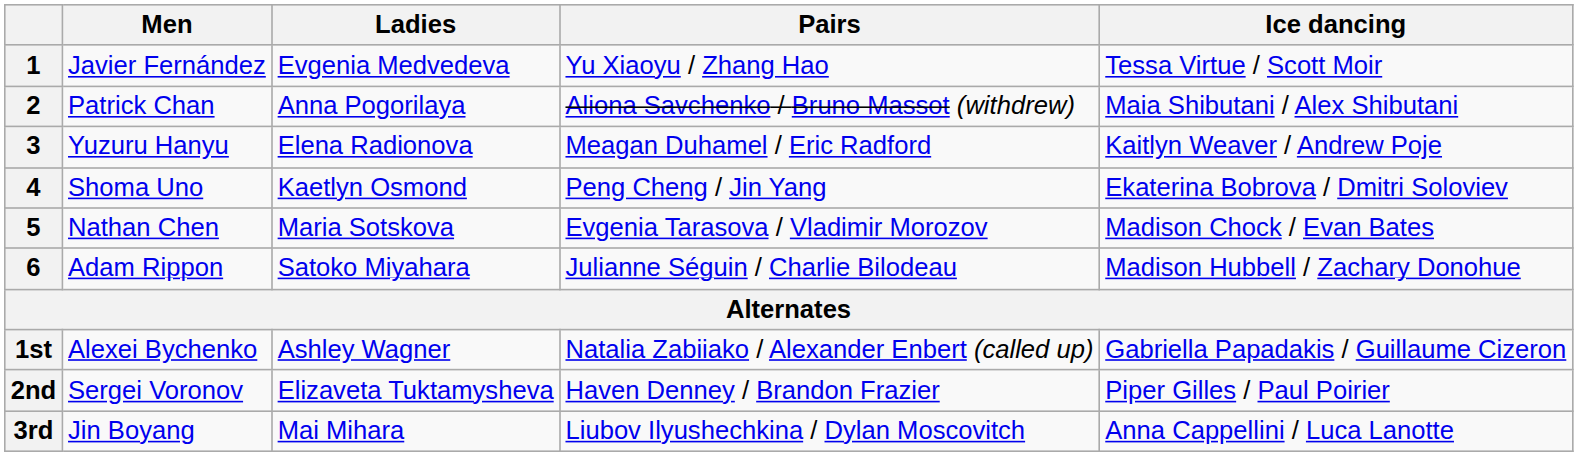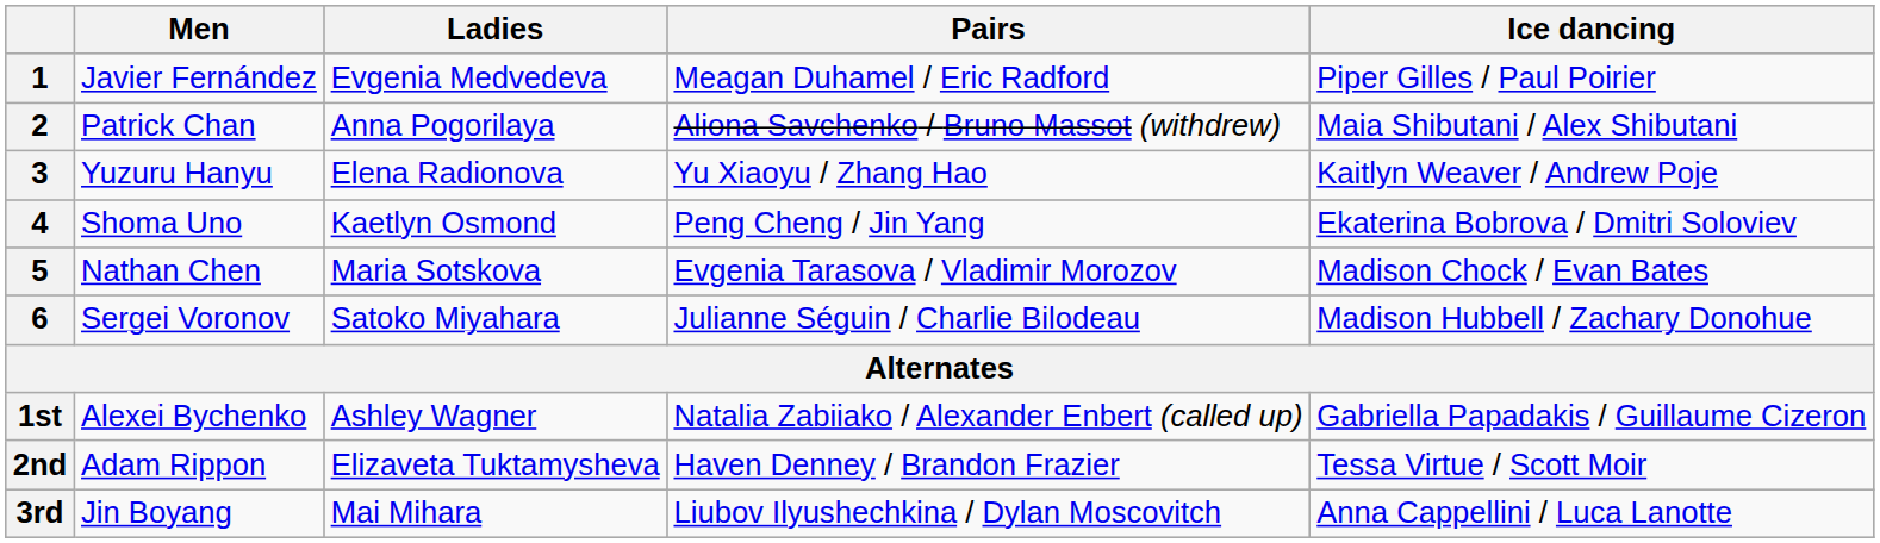 <table class="wikitable">
 <tr>
 <th></th>
 <th>Men</th>
 <th>Ladies</th>
 <th>Pairs</th>
 <th>Ice dancing</th>
 </tr>
 <tr>
 <th>1</th>
 <td> <a href='#'>Javier Fernández</a></td>
 <td> <a href='#'>Evgenia Medvedeva</a></td>
-<td> <a href='#'>Yu Xiaoyu</a> / <a href='#'>Zhang Hao</a></td>
-<td> <a href='#'>Tessa Virtue</a> / <a href='#'>Scott Moir</a></td>
+<td> <a href='#'>Meagan Duhamel</a> / <a href='#'>Eric Radford</a></td>
+<td> <a href='#'>Piper Gilles</a> / <a href='#'>Paul Poirier</a></td>
 </tr>
 <tr>
 <th>2</th>
 <td> <a href='#'>Patrick Chan</a></td>
 <td> <a href='#'>Anna Pogorilaya</a></td>
 <td> <s><a href='#'>Aliona Savchenko</a> / <a href='#'>Bruno Massot</a></s> <em>(withdrew)</em></td>
 <td> <a href='#'>Maia Shibutani</a> / <a href='#'>Alex Shibutani</a></td>
 </tr>
 <tr>
 <th>3</th>
 <td> <a href='#'>Yuzuru Hanyu</a></td>
 <td> <a href='#'>Elena Radionova</a></td>
-<td> <a href='#'>Meagan Duhamel</a> / <a href='#'>Eric Radford</a></td>
+<td> <a href='#'>Yu Xiaoyu</a> / <a href='#'>Zhang Hao</a></td>
 <td> <a href='#'>Kaitlyn Weaver</a> / <a href='#'>Andrew Poje</a></td>
 </tr>
 <tr>
 <th>4</th>
 <td> <a href='#'>Shoma Uno</a></td>
 <td> <a href='#'>Kaetlyn Osmond</a></td>
 <td> <a href='#'>Peng Cheng</a>  / <a href='#'>Jin Yang</a></td>
 <td> <a href='#'>Ekaterina Bobrova</a> / <a href='#'>Dmitri Soloviev</a></td>
 </tr>
 <tr>
 <th>5</th>
 <td> <a href='#'>Nathan Chen</a></td>
 <td> <a href='#'>Maria Sotskova</a></td>
 <td> <a href='#'>Evgenia Tarasova</a> / <a href='#'>Vladimir Morozov</a></td>
 <td> <a href='#'>Madison Chock</a> / <a href='#'>Evan Bates</a></td>
 </tr>
 <tr>
 <th>6</th>
-<td> <a href='#'>Adam Rippon</a></td>
+<td> <a href='#'>Sergei Voronov</a></td>
 <td> <a href='#'>Satoko Miyahara</a></td>
 <td> <a href='#'>Julianne Séguin</a> / <a href='#'>Charlie Bilodeau</a></td>
 <td> <a href='#'>Madison Hubbell</a> / <a href='#'>Zachary Donohue</a></td>
 </tr>
 <tr>
 <th colspan=5 align=center>Alternates</th>
 </tr>
 <tr>
 <th>1st</th>
 <td> <a href='#'>Alexei Bychenko</a></td>
 <td> <a href='#'>Ashley Wagner</a></td>
 <td> <a href='#'>Natalia Zabiiako</a> / <a href='#'>Alexander Enbert</a> <em>(called up)</em></td>
 <td> <a href='#'>Gabriella Papadakis</a> / <a href='#'>Guillaume Cizeron</a></td>
 </tr>
 <tr>
 <th>2nd</th>
-<td> <a href='#'>Sergei Voronov</a></td>
+<td> <a href='#'>Adam Rippon</a></td>
 <td> <a href='#'>Elizaveta Tuktamysheva</a></td>
 <td> <a href='#'>Haven Denney</a> / <a href='#'>Brandon Frazier</a></td>
-<td> <a href='#'>Piper Gilles</a> / <a href='#'>Paul Poirier</a></td>
+<td> <a href='#'>Tessa Virtue</a> / <a href='#'>Scott Moir</a></td>
 </tr>
 <tr>
 <th>3rd</th>
 <td> <a href='#'>Jin Boyang</a></td>
 <td> <a href='#'>Mai Mihara</a></td>
 <td> <a href='#'>Liubov Ilyushechkina</a> / <a href='#'>Dylan Moscovitch</a></td>
 <td> <a href='#'>Anna Cappellini</a> / <a href='#'>Luca Lanotte</a></td>
 </tr>
 </table>
